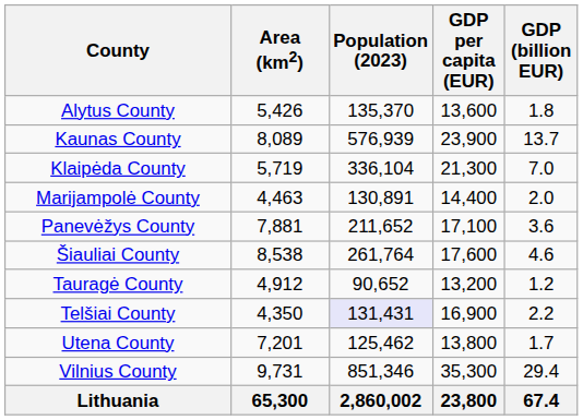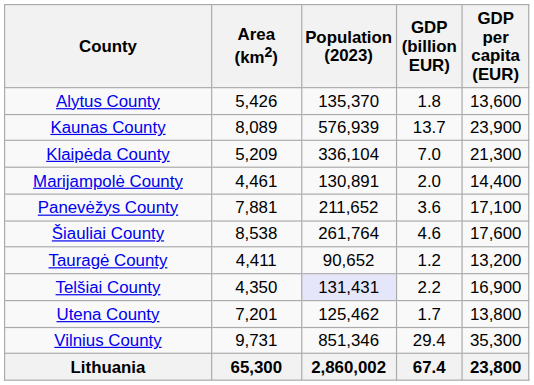 <table class="sortable wikitable" style="text-align:center; font-size:90%;">
 <tr>
 <th style="width:170px;">County</th>
 <th style="width:70px;">Area (km<sup>2</sup>)</th>
 <th style="width:50px;">Population (2023)</th>
+<th style="width:50px;">GDP (billion EUR)</th>
 <th style="width:50px;">GDP per capita (EUR)</th>
-<th style="width:50px;">GDP (billion EUR)</th>
 </tr>
 <tr>
 <td><a href='#'>Alytus County</a></td>
 <td>5,426</td>
 <td>135,370</td>
+<td>1.8</td>
 <td>13,600</td>
-<td>1.8</td>
 </tr>
 <tr>
 <td><a href='#'>Kaunas County</a></td>
 <td>8,089</td>
 <td>576,939</td>
+<td>13.7</td>
 <td>23,900</td>
-<td>13.7</td>
 </tr>
 <tr>
 <td><a href='#'>Klaipėda County</a></td>
-<td>5,719</td>
+<td>5,209</td>
 <td>336,104</td>
+<td>7.0</td>
 <td>21,300</td>
-<td>7.0</td>
 </tr>
 <tr>
 <td><a href='#'>Marijampolė County</a></td>
-<td>4,463</td>
+<td>4,461</td>
 <td>130,891</td>
+<td>2.0</td>
 <td>14,400</td>
-<td>2.0</td>
 </tr>
 <tr>
 <td><a href='#'>Panevėžys County</a></td>
 <td>7,881</td>
 <td>211,652</td>
+<td>3.6</td>
 <td>17,100</td>
-<td>3.6</td>
 </tr>
 <tr>
 <td><a href='#'>Šiauliai County</a></td>
 <td>8,538</td>
 <td>261,764</td>
+<td>4.6</td>
 <td>17,600</td>
-<td>4.6</td>
 </tr>
 <tr>
 <td><a href='#'>Tauragė County</a></td>
-<td>4,912</td>
+<td>4,411</td>
 <td>90,652</td>
+<td>1.2</td>
 <td>13,200</td>
-<td>1.2</td>
 </tr>
 <tr>
 <td><a href='#'>Telšiai County</a></td>
 <td>4,350</td>
 <td style="background: lavender;">131,431</td>
+<td>2.2</td>
 <td>16,900</td>
-<td>2.2</td>
 </tr>
 <tr>
 <td><a href='#'>Utena County</a></td>
 <td>7,201</td>
 <td>125,462</td>
+<td>1.7</td>
 <td>13,800</td>
-<td>1.7</td>
 </tr>
 <tr>
 <td><a href='#'>Vilnius County</a></td>
 <td>9,731</td>
 <td>851,346</td>
+<td>29.4</td>
 <td>35,300</td>
-<td>29.4</td>
 </tr>
 <tr>
 <th>Lithuania</th>
 <th>65,300</th>
 <th>2,860,002</th>
+<th>67.4</th>
 <th>23,800</th>
-<th>67.4</th>
 </tr>
 </table>
